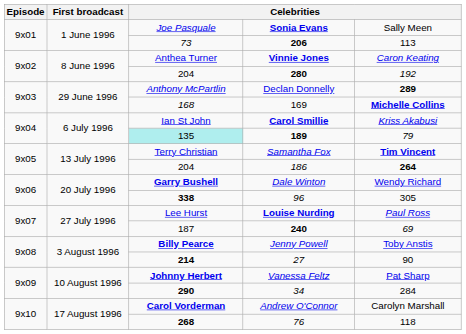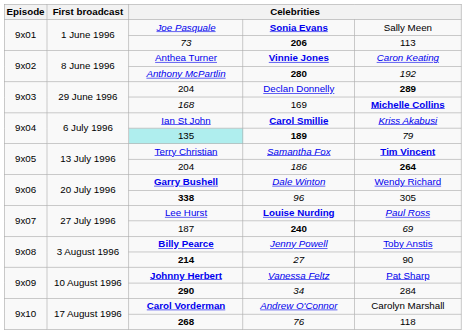 <table class="wikitable" width="750px" style="text-align:center;">
 <tr>
 <th width="8%">Episode</th>
 <th width="18%">First broadcast</th>
 <th colspan="3">Celebrities</th>
 </tr>
 <tr>
 <td rowspan="2">9x01</td>
 <td rowspan="2">1 June 1996</td>
 <td><em><a href='#'>Joe Pasquale</a></em></td>
 <td><strong><a href='#'>Sonia Evans</a></strong></td>
 <td>Sally Meen</td>
 </tr>
 <tr>
 <td><em>73</em></td>
 <td><strong>206</strong></td>
 <td>113</td>
 </tr>
 <tr>
 <td rowspan="2">9x02</td>
 <td rowspan="2">8 June 1996</td>
 <td><a href='#'>Anthea Turner</a></td>
 <td><strong><a href='#'>Vinnie Jones</a></strong></td>
 <td><em><a href='#'>Caron Keating</a></em></td>
 </tr>
 <tr>
-<td>204</td>
+<td><em><a href='#'>Anthony McPartlin</a></em></td>
 <td><strong>280</strong></td>
 <td><em>192</em></td>
 </tr>
 <tr>
 <td rowspan="2">9x03</td>
 <td rowspan="2">29 June 1996</td>
-<td><em><a href='#'>Anthony McPartlin</a></em></td>
+<td>204</td>
 <td><a href='#'>Declan Donnelly</a></td>
 <td><strong>289</strong></td>
 </tr>
 <tr>
 <td><em>168</em></td>
 <td>169</td>
 <td><strong><a href='#'>Michelle Collins</a></strong></td>
 </tr>
 <tr>
 <td rowspan="2">9x04</td>
 <td rowspan="2">6 July 1996</td>
 <td><a href='#'>Ian St John</a></td>
 <td><strong><a href='#'>Carol Smillie</a></strong></td>
 <td><em><a href='#'>Kriss Akabusi</a></em></td>
 </tr>
 <tr>
 <td style="background: paleturquoise;">135</td>
 <td><strong>189</strong></td>
 <td><em>79</em></td>
 </tr>
 <tr>
 <td rowspan="2">9x05</td>
 <td rowspan="2">13 July 1996</td>
 <td><a href='#'>Terry Christian</a></td>
 <td><em><a href='#'>Samantha Fox</a></em></td>
 <td><strong><a href='#'>Tim Vincent</a></strong></td>
 </tr>
 <tr>
 <td>204</td>
 <td><em>186</em></td>
 <td><strong>264</strong></td>
 </tr>
 <tr>
 <td rowspan="2">9x06</td>
 <td rowspan="2">20 July 1996</td>
 <td><strong><a href='#'>Garry Bushell</a></strong></td>
 <td><em><a href='#'>Dale Winton</a></em></td>
 <td><a href='#'>Wendy Richard</a></td>
 </tr>
 <tr>
 <td><strong>338</strong></td>
 <td><em>96</em></td>
 <td>305</td>
 </tr>
 <tr>
 <td rowspan="2">9x07</td>
 <td rowspan="2">27 July 1996</td>
 <td><a href='#'>Lee Hurst</a></td>
 <td><strong><a href='#'>Louise Nurding</a></strong></td>
 <td><em><a href='#'>Paul Ross</a></em></td>
 </tr>
 <tr>
 <td>187</td>
 <td><strong>240</strong></td>
 <td><em>69</em></td>
 </tr>
 <tr>
 <td rowspan="2">9x08</td>
 <td rowspan="2">3 August 1996</td>
 <td><strong><a href='#'>Billy Pearce</a></strong></td>
 <td><em><a href='#'>Jenny Powell</a></em></td>
 <td><a href='#'>Toby Anstis</a></td>
 </tr>
 <tr>
 <td><strong>214</strong></td>
 <td><em>27</em></td>
 <td>90</td>
 </tr>
 <tr>
 <td rowspan="2">9x09</td>
 <td rowspan="2">10 August 1996</td>
 <td><strong><a href='#'>Johnny Herbert</a></strong></td>
 <td><em><a href='#'>Vanessa Feltz</a></em></td>
 <td><a href='#'>Pat Sharp</a></td>
 </tr>
 <tr>
 <td><strong>290</strong></td>
 <td><em>34</em></td>
 <td>284</td>
 </tr>
 <tr>
 <td rowspan="2">9x10</td>
 <td rowspan="2">17 August 1996</td>
 <td><strong><a href='#'>Carol Vorderman</a></strong></td>
 <td><em><a href='#'>Andrew O'Connor</a></em></td>
 <td>Carolyn Marshall</td>
 </tr>
 <tr>
 <td><strong>268</strong></td>
 <td><em>76</em></td>
 <td>118</td>
 </tr>
 </table>
